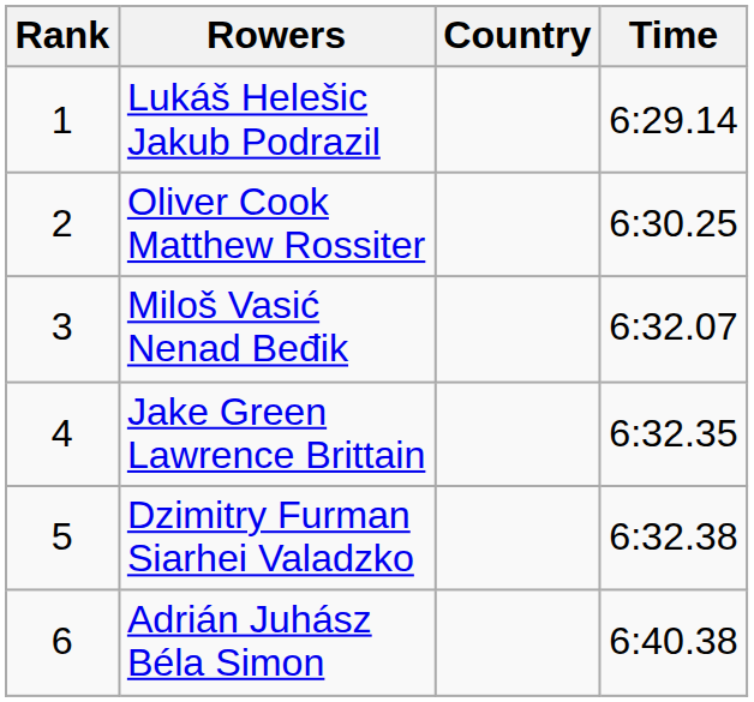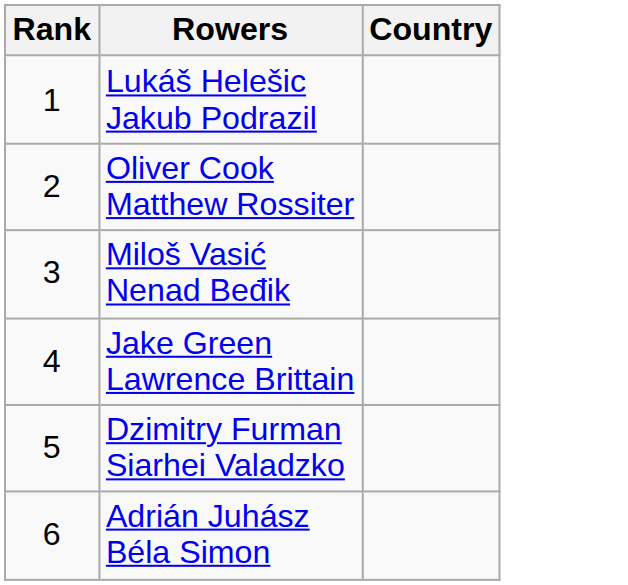 <table class="wikitable" style="text-align:center">
 <tr>
 <th>Rank</th>
 <th>Rowers</th>
 <th>Country</th>
-<th>Time</th>
 </tr>
 <tr>
 <td>1</td>
 <td align="left"><a href='#'>Lukáš Helešic</a><br><a href='#'>Jakub Podrazil</a></td>
 <td align="left"></td>
-<td>6:29.14</td>
 </tr>
 <tr>
 <td>2</td>
 <td align="left"><a href='#'>Oliver Cook</a><br><a href='#'>Matthew Rossiter</a></td>
 <td align="left"></td>
-<td>6:30.25</td>
 </tr>
 <tr>
 <td>3</td>
 <td align="left"><a href='#'>Miloš Vasić</a><br><a href='#'>Nenad Beđik</a></td>
 <td align="left"></td>
-<td>6:32.07</td>
 </tr>
 <tr>
 <td>4</td>
 <td align="left"><a href='#'>Jake Green</a><br><a href='#'>Lawrence Brittain</a></td>
 <td align="left"></td>
-<td>6:32.35</td>
 </tr>
 <tr>
 <td>5</td>
 <td align="left"><a href='#'>Dzimitry Furman</a><br><a href='#'>Siarhei Valadzko</a></td>
 <td align="left"></td>
-<td>6:32.38</td>
 </tr>
 <tr>
 <td>6</td>
 <td align="left"><a href='#'>Adrián Juhász</a><br><a href='#'>Béla Simon</a></td>
 <td align="left"></td>
-<td>6:40.38</td>
 </tr>
 </table>
